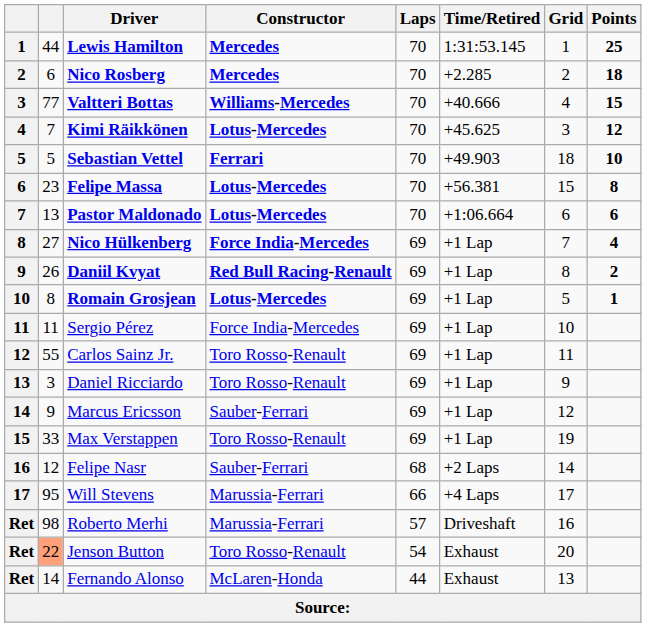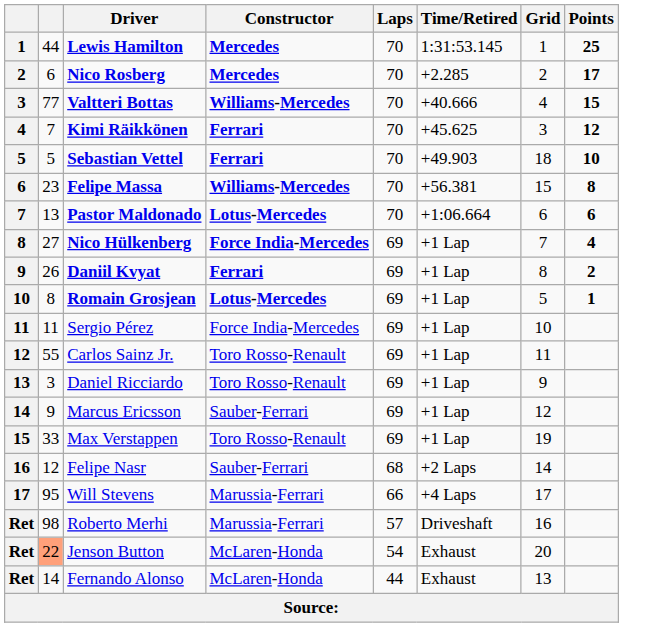 <table class="wikitable" style="font-size: 85%;">
 <tr>
 <th></th>
 <th></th>
 <th>Driver</th>
 <th>Constructor</th>
 <th>Laps</th>
 <th>Time/Retired</th>
 <th>Grid</th>
 <th>Points</th>
 </tr>
 <tr>
 <th>1</th>
 <td align="center">44</td>
 <td> <strong><a href='#'>Lewis Hamilton</a></strong></td>
 <td><strong><a href='#'>Mercedes</a></strong></td>
 <td align="center">70</td>
 <td>1:31:53.145</td>
 <td align="center">1</td>
 <td align="center"><strong>25</strong></td>
 </tr>
 <tr>
 <th>2</th>
 <td align="center">6</td>
 <td> <strong><a href='#'>Nico Rosberg</a></strong></td>
 <td><strong><a href='#'>Mercedes</a></strong></td>
 <td align="center">70</td>
 <td>+2.285</td>
 <td align="center">2</td>
-<td align="center"><strong>18</strong></td>
+<td align="center"><strong>17</strong></td>
 </tr>
 <tr>
 <th>3</th>
 <td align="center">77</td>
 <td> <strong><a href='#'>Valtteri Bottas</a></strong></td>
 <td><strong><a href='#'>Williams</a>-<a href='#'>Mercedes</a></strong></td>
 <td align="center">70</td>
 <td>+40.666</td>
 <td align="center">4</td>
 <td align="center"><strong>15</strong></td>
 </tr>
 <tr>
 <th>4</th>
 <td align="center">7</td>
 <td> <strong><a href='#'>Kimi Räikkönen</a></strong></td>
-<td><strong><a href='#'>Lotus</a>-<a href='#'>Mercedes</a></strong></td>
+<td><strong><a href='#'>Ferrari</a></strong></td>
 <td align="center">70</td>
 <td>+45.625</td>
 <td align="center">3</td>
 <td align="center"><strong>12</strong></td>
 </tr>
 <tr>
 <th>5</th>
 <td align="center">5</td>
 <td> <strong><a href='#'>Sebastian Vettel</a></strong></td>
 <td><strong><a href='#'>Ferrari</a></strong></td>
 <td align="center">70</td>
 <td>+49.903</td>
 <td align="center">18</td>
 <td align="center"><strong>10</strong></td>
 </tr>
 <tr>
 <th>6</th>
 <td align="center">23</td>
 <td> <strong><a href='#'>Felipe Massa</a></strong></td>
-<td><strong><a href='#'>Lotus</a>-<a href='#'>Mercedes</a></strong></td>
+<td><strong><a href='#'>Williams</a>-<a href='#'>Mercedes</a></strong></td>
 <td align="center">70</td>
 <td>+56.381</td>
 <td align="center">15</td>
 <td align="center"><strong>8</strong></td>
 </tr>
 <tr>
 <th>7</th>
 <td align="center">13</td>
 <td> <strong><a href='#'>Pastor Maldonado</a></strong></td>
 <td><strong><a href='#'>Lotus</a>-<a href='#'>Mercedes</a></strong></td>
 <td align="center">70</td>
 <td>+1:06.664</td>
 <td align="center">6</td>
 <td align="center"><strong>6</strong></td>
 </tr>
 <tr>
 <th>8</th>
 <td align="center">27</td>
 <td> <strong><a href='#'>Nico Hülkenberg</a></strong></td>
 <td><strong><a href='#'>Force India</a>-<a href='#'>Mercedes</a></strong></td>
 <td align="center">69</td>
 <td>+1 Lap</td>
 <td align="center">7</td>
 <td align="center"><strong>4</strong></td>
 </tr>
 <tr>
 <th>9</th>
 <td align="center">26</td>
 <td> <strong><a href='#'>Daniil Kvyat</a></strong></td>
-<td><strong><a href='#'>Red Bull Racing</a>-<a href='#'>Renault</a></strong></td>
+<td><strong><a href='#'>Ferrari</a></strong></td>
 <td align="center">69</td>
 <td>+1 Lap</td>
 <td align="center">8</td>
 <td align="center"><strong>2</strong></td>
 </tr>
 <tr>
 <th>10</th>
 <td align="center">8</td>
 <td> <strong><a href='#'>Romain Grosjean</a></strong></td>
 <td><strong><a href='#'>Lotus</a>-<a href='#'>Mercedes</a></strong></td>
 <td align="center">69</td>
 <td>+1 Lap</td>
 <td align="center">5</td>
 <td align="center"><strong>1</strong></td>
 </tr>
 <tr>
 <th>11</th>
 <td align="center">11</td>
 <td> <a href='#'>Sergio Pérez</a></td>
 <td><a href='#'>Force India</a>-<a href='#'>Mercedes</a></td>
 <td align="center">69</td>
 <td>+1 Lap</td>
 <td align="center">10</td>
 <td></td>
 </tr>
 <tr>
 <th>12</th>
 <td align="center">55</td>
 <td> <a href='#'>Carlos Sainz Jr.</a></td>
 <td><a href='#'>Toro Rosso</a>-<a href='#'>Renault</a></td>
 <td align="center">69</td>
 <td>+1 Lap</td>
 <td align="center">11</td>
 <td></td>
 </tr>
 <tr>
 <th>13</th>
 <td align="center">3</td>
 <td> <a href='#'>Daniel Ricciardo</a></td>
 <td><a href='#'>Toro Rosso</a>-<a href='#'>Renault</a></td>
 <td align="center">69</td>
 <td>+1 Lap</td>
 <td align="center">9</td>
 <td></td>
 </tr>
 <tr>
 <th>14</th>
 <td align="center">9</td>
 <td> <a href='#'>Marcus Ericsson</a></td>
 <td><a href='#'>Sauber</a>-<a href='#'>Ferrari</a></td>
 <td align="center">69</td>
 <td>+1 Lap</td>
 <td align="center">12</td>
 <td></td>
 </tr>
 <tr>
 <th>15</th>
 <td align="center">33</td>
 <td> <a href='#'>Max Verstappen</a></td>
 <td><a href='#'>Toro Rosso</a>-<a href='#'>Renault</a></td>
 <td align="center">69</td>
 <td>+1 Lap</td>
 <td align="center">19</td>
 <td></td>
 </tr>
 <tr>
 <th>16</th>
 <td align="center">12</td>
 <td> <a href='#'>Felipe Nasr</a></td>
 <td><a href='#'>Sauber</a>-<a href='#'>Ferrari</a></td>
 <td align="center">68</td>
 <td>+2 Laps</td>
 <td align="center">14</td>
 <td></td>
 </tr>
 <tr>
 <th>17</th>
 <td align="center">95</td>
 <td> <a href='#'>Will Stevens</a></td>
 <td><a href='#'>Marussia</a>-<a href='#'>Ferrari</a></td>
 <td align="center">66</td>
 <td>+4 Laps</td>
 <td align="center">17</td>
 <td></td>
 </tr>
 <tr>
 <th>Ret</th>
 <td align="center">98</td>
 <td> <a href='#'>Roberto Merhi</a></td>
 <td><a href='#'>Marussia</a>-<a href='#'>Ferrari</a></td>
 <td align="center">57</td>
 <td>Driveshaft</td>
 <td align="center">16</td>
 <td></td>
 </tr>
 <tr>
 <th>Ret</th>
 <td align="center" style="background: lightsalmon;">22</td>
 <td> <a href='#'>Jenson Button</a></td>
-<td><a href='#'>Toro Rosso</a>-<a href='#'>Renault</a></td>
+<td><a href='#'>McLaren</a>-<a href='#'>Honda</a></td>
 <td align="center">54</td>
 <td>Exhaust</td>
 <td align="center">20</td>
 <td></td>
 </tr>
 <tr>
 <th>Ret</th>
 <td align="center">14</td>
 <td> <a href='#'>Fernando Alonso</a></td>
 <td><a href='#'>McLaren</a>-<a href='#'>Honda</a></td>
 <td align="center">44</td>
 <td>Exhaust</td>
 <td align="center">13</td>
 <td></td>
 </tr>
 <tr>
 <th colspan=8>Source:</th>
 </tr>
 </table>
